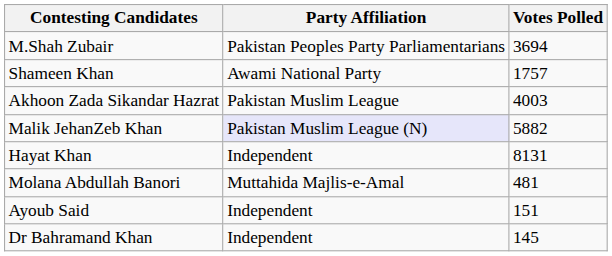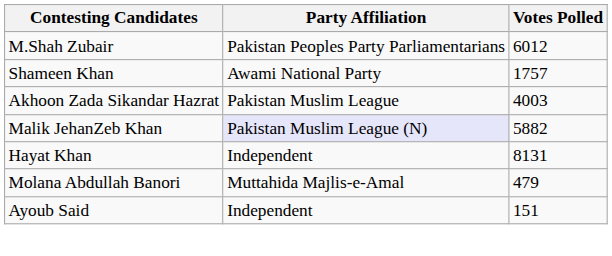 <table class="wikitable">
 <tr>
 <th>Contesting Candidates</th>
 <th>Party Affiliation</th>
 <th>Votes Polled</th>
 </tr>
 <tr>
 <td>M.Shah Zubair</td>
 <td>Pakistan Peoples Party Parliamentarians</td>
-<td>3694</td>
+<td>6012</td>
 </tr>
 <tr>
 <td>Shameen Khan</td>
 <td>Awami National Party</td>
 <td>1757</td>
 </tr>
 <tr>
 <td>Akhoon Zada Sikandar Hazrat</td>
 <td>Pakistan Muslim League</td>
 <td>4003</td>
 </tr>
 <tr>
 <td>Malik JehanZeb Khan</td>
 <td style="background: lavender;">Pakistan Muslim League (N)</td>
 <td>5882</td>
 </tr>
 <tr>
 <td>Hayat Khan</td>
 <td>Independent</td>
 <td>8131</td>
 </tr>
 <tr>
 <td>Molana Abdullah Banori</td>
 <td>Muttahida Majlis-e-Amal</td>
-<td>481</td>
+<td>479</td>
 </tr>
 <tr>
 <td>Ayoub Said</td>
 <td>Independent</td>
 <td>151</td>
 </tr>
-<tr>
-<td>Dr Bahramand Khan</td>
-<td>Independent</td>
-<td>145</td>
-</tr>
 </table>
